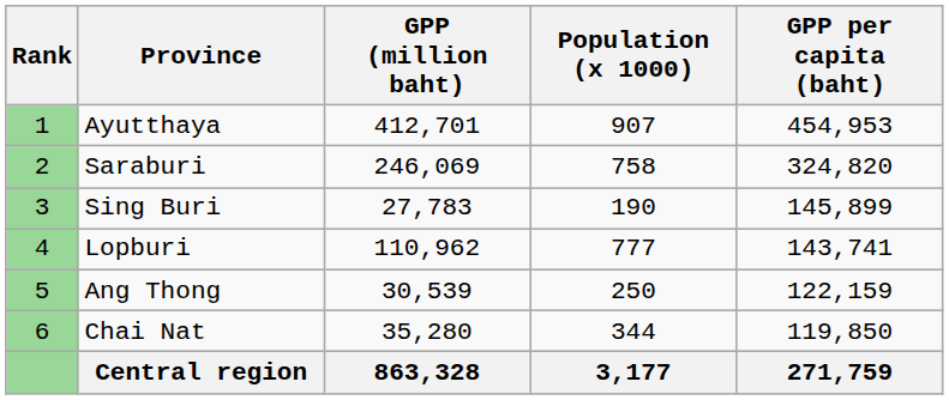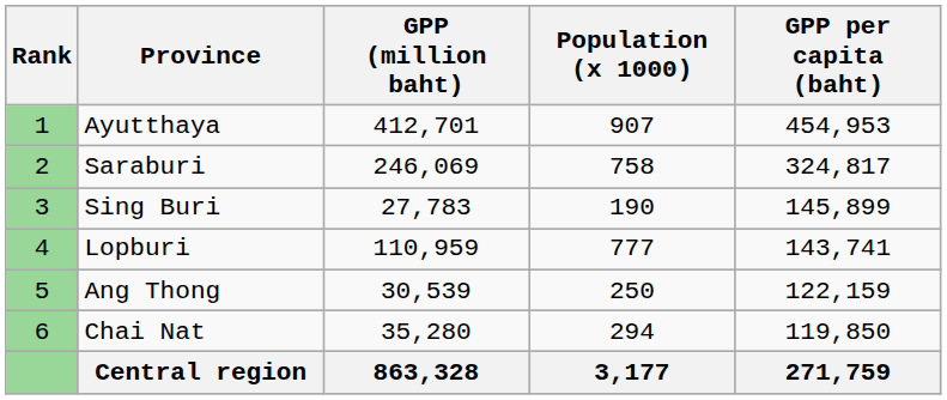 <table class="wikitable sortable">
 <tr>
 <th style="width:10px;" class=unsortable>Rank</th>
 <th style="width:120px;">Province</th>
 <th style="width:100px;">GPP<br>(million baht)</th>
 <th style="width:100px;">Population<br>(x 1000)</th>
 <th style="width:100px;">GPP per capita (baht)</th>
 </tr>
 <tr>
 <td style="background:#98d798;text-align:center;">1</td>
 <td>Ayutthaya</td>
 <td style="text-align:center;">412,701</td>
 <td style="text-align:center;">907</td>
 <td style="text-align:center;">454,953</td>
 </tr>
 <tr>
 <td style="background:#98d798;text-align:center;">2</td>
 <td>Saraburi</td>
 <td style="text-align:center;">246,069</td>
 <td style="text-align:center;">758</td>
-<td style="text-align:center;">324,820</td>
+<td style="text-align:center;">324,817</td>
 </tr>
 <tr>
 <td style="background:#98d798;text-align:center;">3</td>
 <td>Sing Buri</td>
 <td style="text-align:center;">27,783</td>
 <td style="text-align:center;">190</td>
 <td style="text-align:center;">145,899</td>
 </tr>
 <tr>
 <td style="background:#98d798;text-align:center;">4</td>
 <td>Lopburi</td>
-<td style="text-align:center;">110,962</td>
+<td style="text-align:center;">110,959</td>
 <td style="text-align:center;">777</td>
 <td style="text-align:center;">143,741</td>
 </tr>
 <tr>
 <td style="background:#98d798;text-align:center;">5</td>
 <td>Ang Thong</td>
 <td style="text-align:center;">30,539</td>
 <td style="text-align:center;">250</td>
 <td style="text-align:center;">122,159</td>
 </tr>
 <tr>
 <td style="background:#98d798;text-align:center;">6</td>
 <td>Chai Nat</td>
 <td style="text-align:center;">35,280</td>
-<td style="text-align:center;">344</td>
+<td style="text-align:center;">294</td>
 <td style="text-align:center;">119,850</td>
 </tr>
 <tr>
 <th style="background:#98d798;"> </th>
 <th>Central region</th>
 <th>863,328</th>
 <th>3,177</th>
 <th>271,759</th>
 </tr>
 </table>
